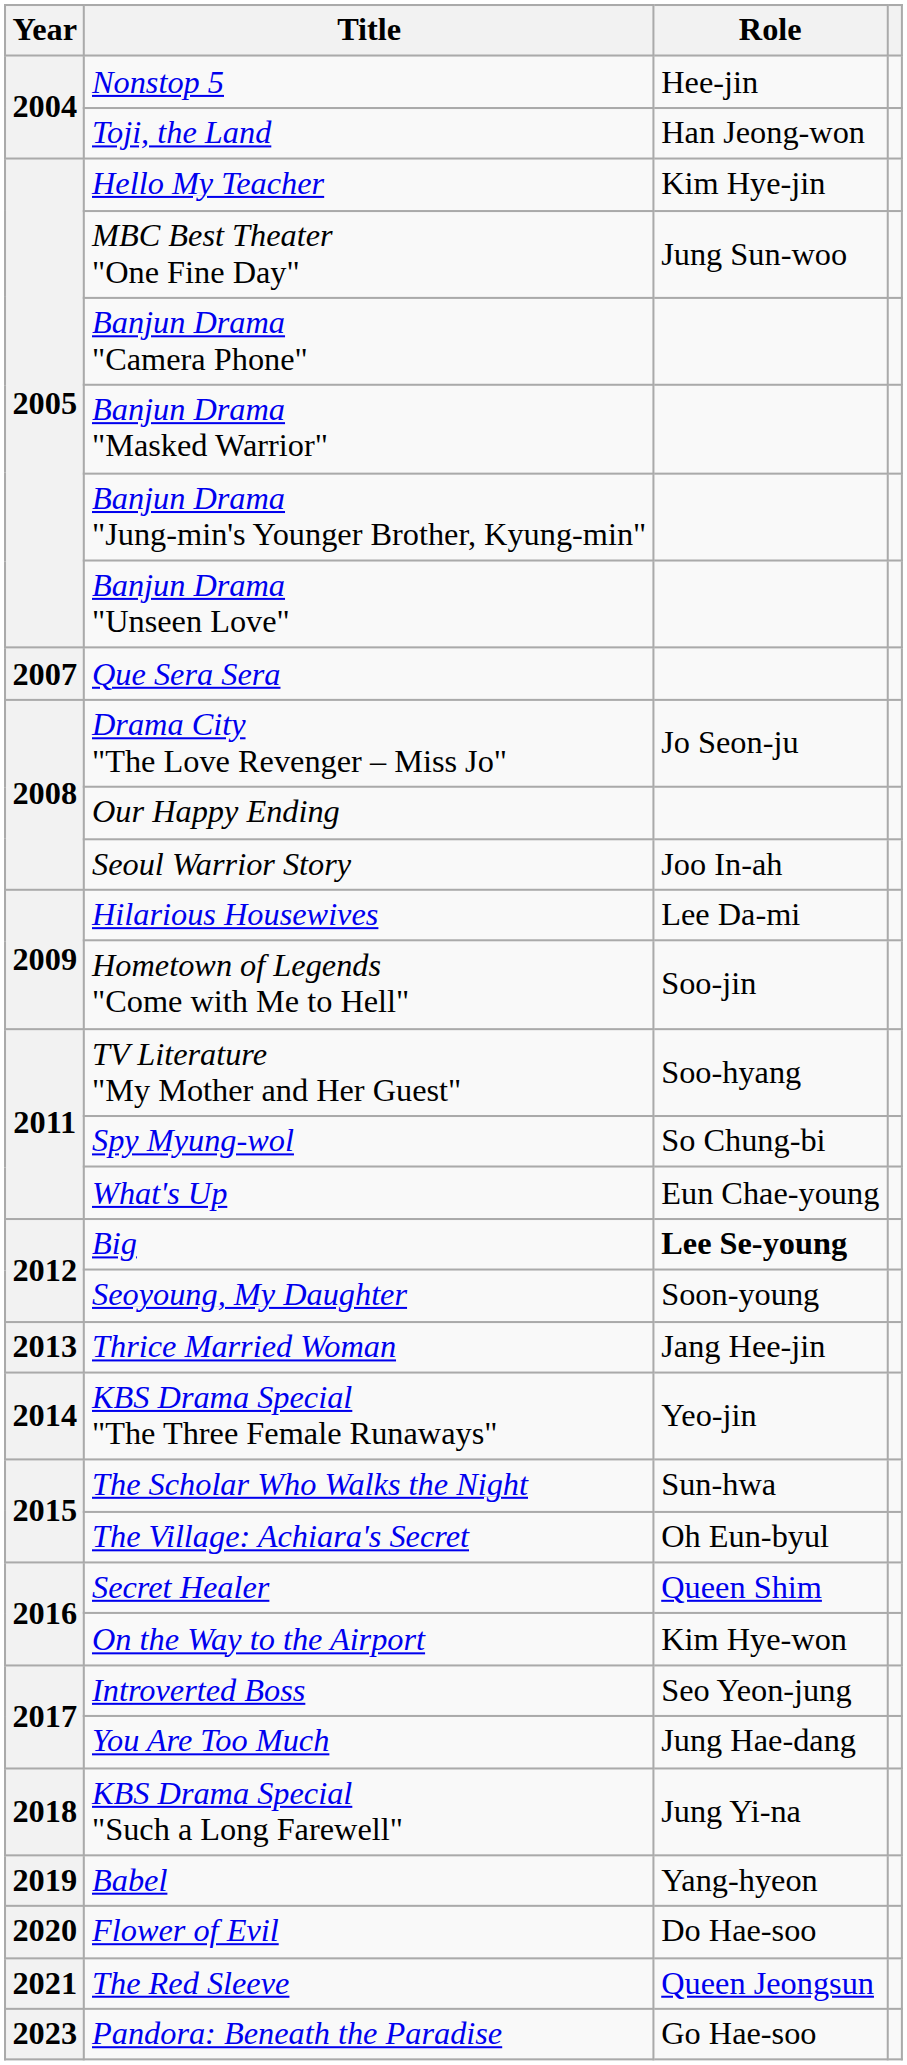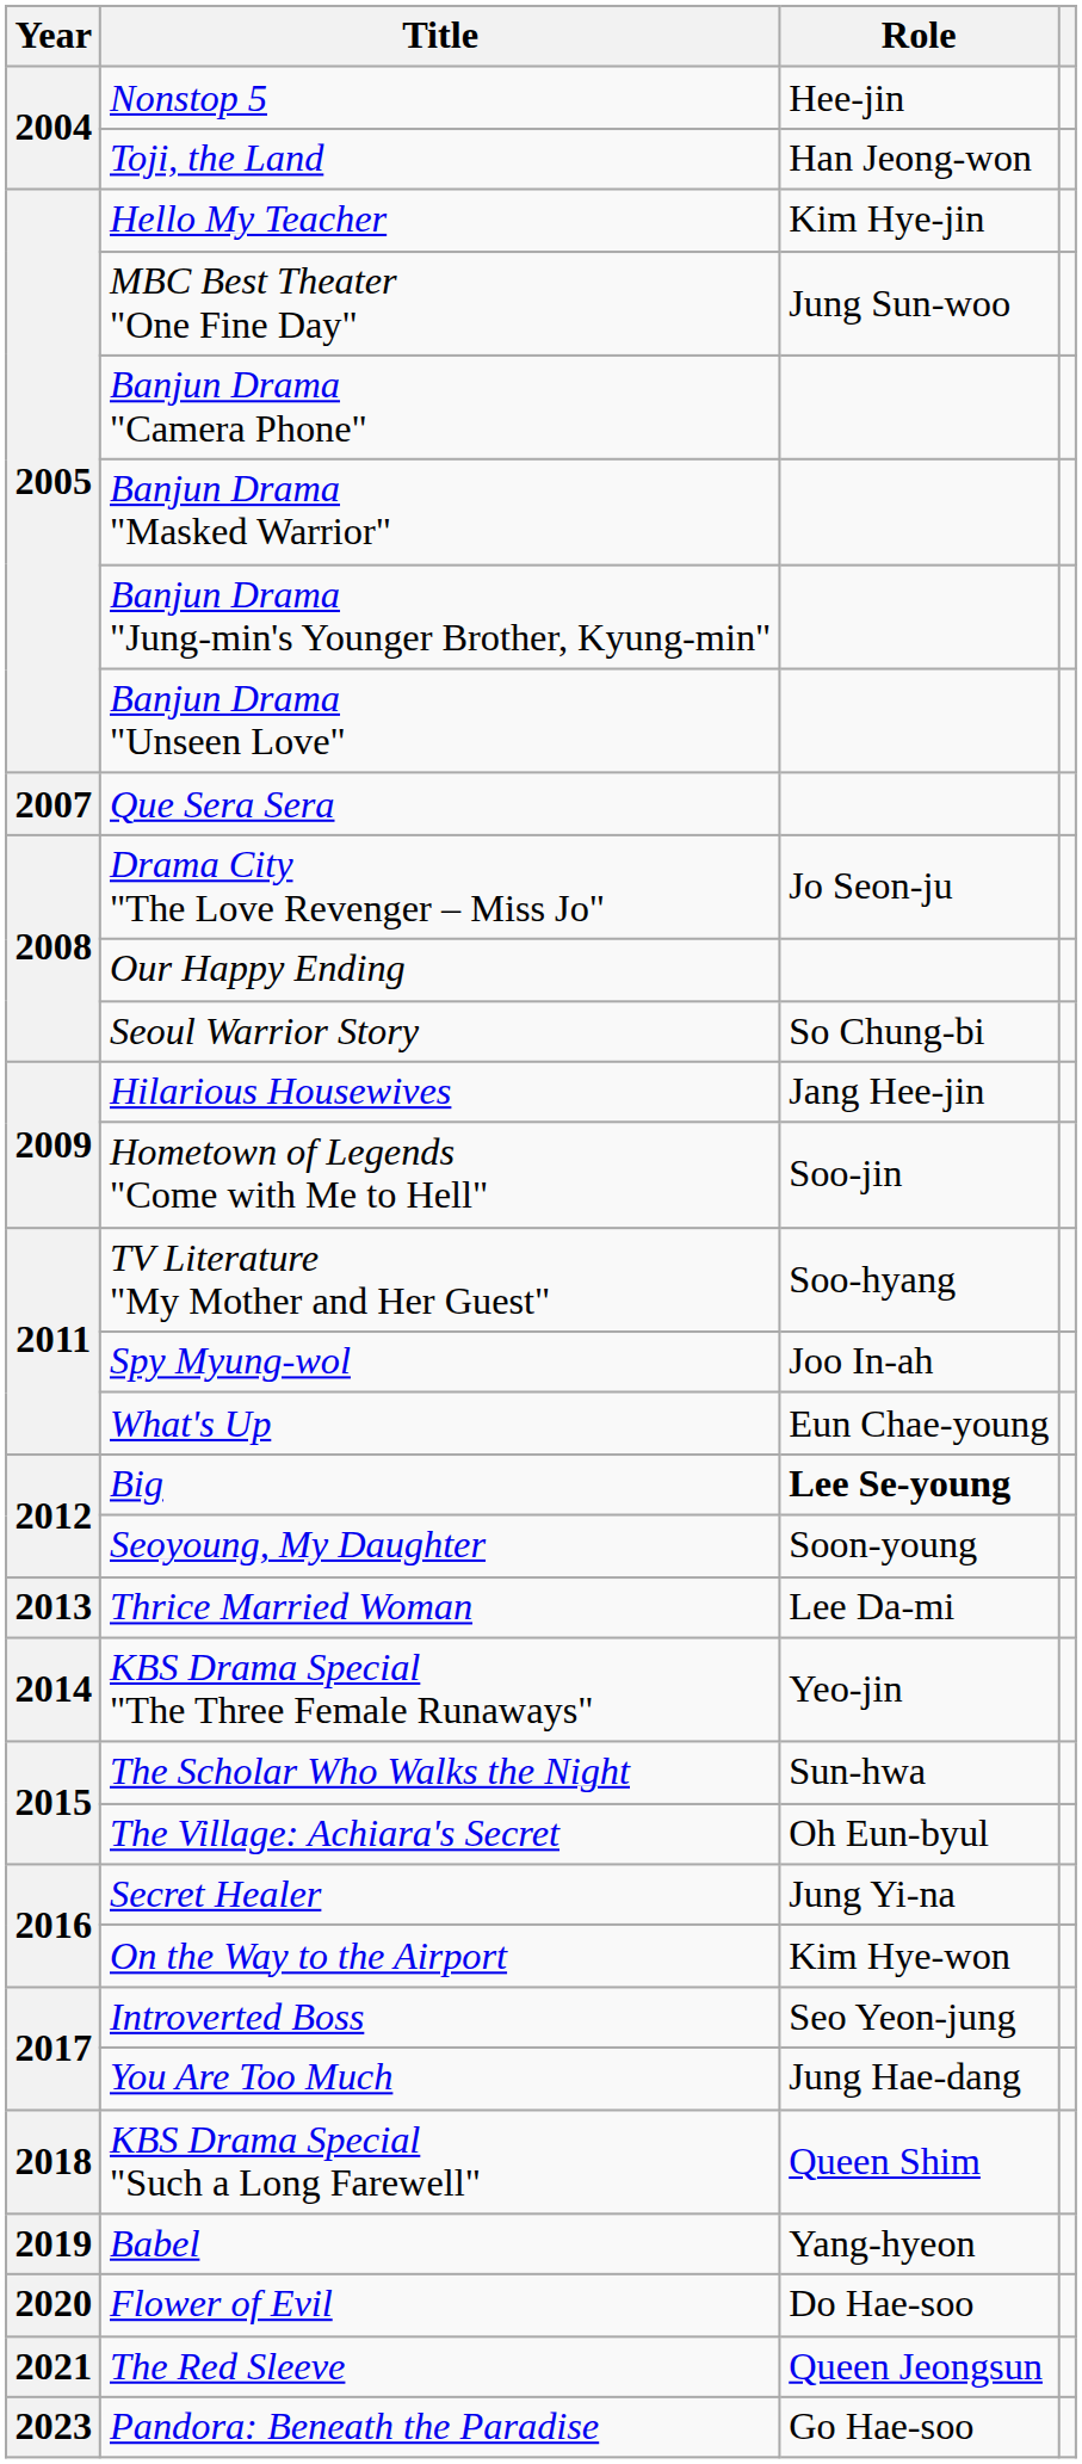 <table class="wikitable plainrowheaders sortable">
 <tr>
 <th scope="col">Year</th>
 <th scope="col">Title</th>
 <th scope="col">Role</th>
 <th scope="col" class="unsortable"></th>
 </tr>
 <tr>
 <th scope="row" rowspan="2">2004</th>
 <td><em><a href='#'>Nonstop 5</a></em></td>
 <td>Hee-jin</td>
 <td></td>
 </tr>
 <tr>
 <td><em><a href='#'>Toji, the Land</a></em></td>
 <td>Han Jeong-won</td>
 <td></td>
 </tr>
 <tr>
 <th scope="row" rowspan="6">2005</th>
 <td><em><a href='#'>Hello My Teacher</a></em></td>
 <td>Kim Hye-jin</td>
 <td></td>
 </tr>
 <tr>
 <td><em>MBC Best Theater</em><br>"One Fine Day"</td>
 <td>Jung Sun-woo</td>
 <td></td>
 </tr>
 <tr>
 <td><em><a href='#'>Banjun Drama</a></em><br>"Camera Phone"</td>
 <td></td>
 <td></td>
 </tr>
 <tr>
 <td><em><a href='#'>Banjun Drama</a></em><br>"Masked Warrior"</td>
 <td></td>
 <td></td>
 </tr>
 <tr>
 <td><em><a href='#'>Banjun Drama</a></em><br>"Jung-min's Younger Brother, Kyung-min"</td>
 <td></td>
 <td></td>
 </tr>
 <tr>
 <td><em><a href='#'>Banjun Drama</a></em><br>"Unseen Love"</td>
 <td></td>
 <td></td>
 </tr>
 <tr>
 <th scope="row">2007</th>
 <td><em><a href='#'>Que Sera Sera</a></em></td>
 <td></td>
 <td></td>
 </tr>
 <tr>
 <th scope="row" rowspan="3">2008</th>
 <td><em><a href='#'>Drama City</a></em><br>"The Love Revenger – Miss Jo"</td>
 <td>Jo Seon-ju</td>
 <td></td>
 </tr>
 <tr>
 <td><em>Our Happy Ending</em></td>
 <td></td>
 <td></td>
 </tr>
 <tr>
 <td><em>Seoul Warrior Story</em></td>
-<td>Joo In-ah</td>
+<td>So Chung-bi</td>
 <td></td>
 </tr>
 <tr>
 <th scope="row" rowspan="2">2009</th>
 <td><em><a href='#'>Hilarious Housewives</a></em></td>
-<td>Lee Da-mi</td>
+<td>Jang Hee-jin</td>
 <td></td>
 </tr>
 <tr>
 <td><em>Hometown of Legends</em><br>"Come with Me to Hell"</td>
 <td>Soo-jin</td>
 <td></td>
 </tr>
 <tr>
 <th scope="row" rowspan="3">2011</th>
 <td><em>TV Literature</em><br>"My Mother and Her Guest"</td>
 <td>Soo-hyang</td>
 <td></td>
 </tr>
 <tr>
 <td><em><a href='#'>Spy Myung-wol</a></em></td>
-<td>So Chung-bi</td>
+<td>Joo In-ah</td>
 <td></td>
 </tr>
 <tr>
 <td><em><a href='#'>What's Up</a></em></td>
 <td>Eun Chae-young</td>
 <td></td>
 </tr>
 <tr>
 <th scope="row" rowspan="2">2012</th>
 <td><em><a href='#'>Big</a></em></td>
 <td><strong>Lee Se-young</strong></td>
 <td></td>
 </tr>
 <tr>
 <td><em><a href='#'>Seoyoung, My Daughter</a></em></td>
 <td>Soon-young</td>
 <td></td>
 </tr>
 <tr>
 <th scope="row">2013</th>
 <td><em><a href='#'>Thrice Married Woman</a></em></td>
-<td>Jang Hee-jin</td>
+<td>Lee Da-mi</td>
 <td></td>
 </tr>
 <tr>
 <th scope="row">2014</th>
 <td><em><a href='#'>KBS Drama Special</a></em><br>"The Three Female Runaways"</td>
 <td>Yeo-jin</td>
 <td></td>
 </tr>
 <tr>
 <th scope="row" rowspan="2">2015</th>
 <td><em><a href='#'>The Scholar Who Walks the Night</a></em></td>
 <td>Sun-hwa</td>
 <td></td>
 </tr>
 <tr>
 <td><em><a href='#'>The Village: Achiara's Secret</a></em></td>
 <td>Oh Eun-byul</td>
 <td></td>
 </tr>
 <tr>
 <th scope="row" rowspan="2">2016</th>
 <td><em><a href='#'>Secret Healer</a></em></td>
-<td><a href='#'>Queen Shim</a></td>
+<td>Jung Yi-na</td>
 <td></td>
 </tr>
 <tr>
 <td><em><a href='#'>On the Way to the Airport</a></em></td>
 <td>Kim Hye-won</td>
 <td></td>
 </tr>
 <tr>
 <th scope="row" rowspan="2">2017</th>
 <td><em><a href='#'>Introverted Boss</a></em></td>
 <td>Seo Yeon-jung</td>
 <td></td>
 </tr>
 <tr>
 <td><em><a href='#'>You Are Too Much</a></em></td>
 <td>Jung Hae-dang</td>
 <td></td>
 </tr>
 <tr>
 <th scope="row">2018</th>
 <td><em><a href='#'>KBS Drama Special</a></em><br>"Such a Long Farewell"</td>
-<td>Jung Yi-na</td>
+<td><a href='#'>Queen Shim</a></td>
 <td style="text-align:center"></td>
 </tr>
 <tr>
 <th scope="row">2019</th>
 <td><em><a href='#'>Babel</a></em></td>
 <td>Yang-hyeon</td>
 <td style="text-align:center"></td>
 </tr>
 <tr>
 <th scope="row">2020</th>
 <td><em><a href='#'>Flower of Evil</a></em></td>
 <td>Do Hae-soo</td>
 <td style="text-align:center"></td>
 </tr>
 <tr>
 <th scope="row">2021</th>
 <td><em><a href='#'>The Red Sleeve</a></em></td>
 <td><a href='#'>Queen Jeongsun</a></td>
 <td style="text-align:center"></td>
 </tr>
 <tr>
 <th scope="row">2023</th>
 <td><em><a href='#'>Pandora: Beneath the Paradise</a></em></td>
 <td>Go Hae-soo</td>
 <td style="text-align:center"></td>
 </tr>
 </table>
